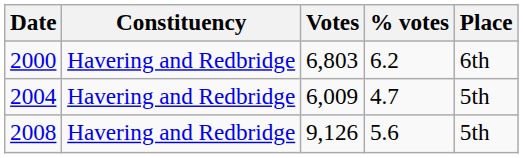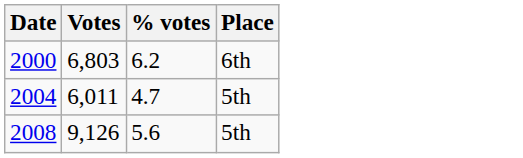 <table class="wikitable">
 <tr>
 <th>Date</th>
-<th>Constituency</th>
 <th>Votes</th>
 <th>% votes</th>
 <th>Place</th>
 </tr>
 <tr>
 <td><a href='#'>2000</a></td>
-<td><a href='#'>Havering and Redbridge</a></td>
 <td>6,803</td>
 <td>6.2</td>
 <td>6th</td>
 </tr>
 <tr>
 <td><a href='#'>2004</a></td>
-<td><a href='#'>Havering and Redbridge</a></td>
-<td>6,009</td>
+<td>6,011</td>
 <td>4.7</td>
 <td>5th</td>
 </tr>
 <tr>
 <td><a href='#'>2008</a></td>
-<td><a href='#'>Havering and Redbridge</a></td>
 <td>9,126</td>
 <td>5.6</td>
 <td>5th</td>
 </tr>
 </table>
